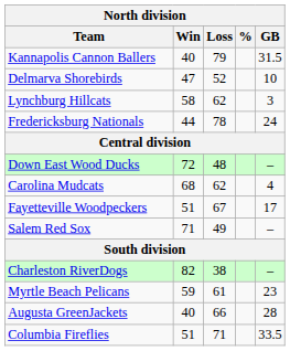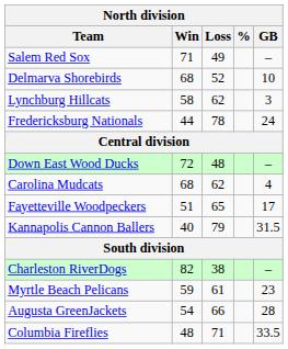 <table class="wikitable">
 <tr>
 <th colspan="5">North division</th>
 </tr>
 <tr>
 <th width="60%">Team</th>
 <th>Win</th>
 <th>Loss</th>
 <th>%</th>
 <th>GB</th>
 </tr>
 <tr align=center>
-<td align=left><a href='#'>Kannapolis Cannon Ballers</a></td>
-<td>40</td>
-<td>79</td>
+<td align=left><a href='#'>Salem Red Sox</a></td>
+<td>71</td>
+<td>49</td>
 <td></td>
-<td>31.5</td>
+<td>–</td>
 </tr>
 <tr align=center>
 <td align=left><a href='#'>Delmarva Shorebirds</a></td>
-<td>47</td>
+<td>68</td>
 <td>52</td>
 <td></td>
 <td>10</td>
 </tr>
 <tr align=center>
 <td align=left><a href='#'>Lynchburg Hillcats</a></td>
 <td>58</td>
 <td>62</td>
 <td></td>
 <td>3</td>
 </tr>
 <tr align=center>
 <td align=left><a href='#'>Fredericksburg Nationals</a></td>
 <td>44</td>
 <td>78</td>
 <td></td>
 <td>24</td>
 </tr>
 <tr>
 <th colspan="5">Central division</th>
 </tr>
 <tr align=center bgcolor=ccffcc>
 <td align=left><a href='#'>Down East Wood Ducks</a></td>
 <td>72</td>
 <td>48</td>
 <td></td>
 <td>–</td>
 </tr>
 <tr align=center>
 <td align=left><a href='#'>Carolina Mudcats</a></td>
 <td>68</td>
 <td>62</td>
 <td></td>
 <td>4</td>
 </tr>
 <tr align=center>
 <td align=left><a href='#'>Fayetteville Woodpeckers</a></td>
 <td>51</td>
-<td>67</td>
+<td>65</td>
 <td></td>
 <td>17</td>
 </tr>
 <tr align=center>
-<td align=left><a href='#'>Salem Red Sox</a></td>
-<td>71</td>
-<td>49</td>
+<td align=left><a href='#'>Kannapolis Cannon Ballers</a></td>
+<td>40</td>
+<td>79</td>
 <td></td>
-<td>–</td>
+<td>31.5</td>
 </tr>
 <tr>
 <th colspan="5">South division</th>
 </tr>
 <tr align=center bgcolor=ccffcc>
 <td align=left><a href='#'>Charleston RiverDogs</a></td>
 <td>82</td>
 <td>38</td>
 <td></td>
 <td>–</td>
 </tr>
 <tr align=center>
 <td align=left><a href='#'>Myrtle Beach Pelicans</a></td>
 <td>59</td>
 <td>61</td>
 <td></td>
 <td>23</td>
 </tr>
 <tr align=center>
 <td align=left><a href='#'>Augusta GreenJackets</a></td>
-<td>40</td>
+<td>54</td>
 <td>66</td>
 <td></td>
 <td>28</td>
 </tr>
 <tr align=center>
 <td align=left><a href='#'>Columbia Fireflies</a></td>
-<td>51</td>
+<td>48</td>
 <td>71</td>
 <td></td>
 <td>33.5</td>
 </tr>
 </table>
